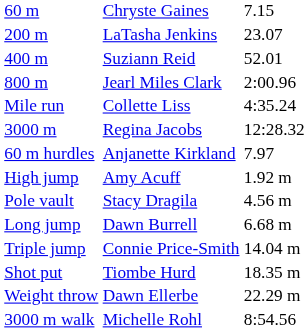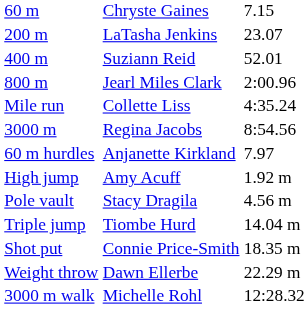 <table>
 <tr>
 <td><a href='#'>60 m</a></td>
 <td><a href='#'>Chryste Gaines</a></td>
 <td>7.15</td>
 <td></td>
 <td></td>
 <td></td>
 <td></td>
 </tr>
 <tr>
 <td><a href='#'>200 m</a></td>
 <td><a href='#'>LaTasha Jenkins</a></td>
 <td>23.07</td>
 <td></td>
 <td></td>
 <td></td>
 <td></td>
 </tr>
 <tr>
 <td><a href='#'>400 m</a></td>
 <td><a href='#'>Suziann Reid</a></td>
 <td>52.01</td>
 <td></td>
 <td></td>
 <td></td>
 <td></td>
 </tr>
 <tr>
 <td><a href='#'>800 m</a></td>
 <td><a href='#'>Jearl Miles Clark</a></td>
 <td>2:00.96</td>
 <td></td>
 <td></td>
 <td></td>
 <td></td>
 </tr>
 <tr>
 <td><a href='#'>Mile run</a></td>
 <td><a href='#'>Collette Liss</a></td>
 <td>4:35.24</td>
 <td></td>
 <td></td>
 <td></td>
 <td></td>
 </tr>
 <tr>
 <td><a href='#'>3000 m</a></td>
 <td><a href='#'>Regina Jacobs</a></td>
-<td>12:28.32</td>
+<td>8:54.56</td>
 <td></td>
 <td></td>
 <td></td>
 <td></td>
 </tr>
 <tr>
 <td><a href='#'>60 m hurdles</a></td>
 <td><a href='#'>Anjanette Kirkland</a></td>
 <td>7.97</td>
 <td></td>
 <td></td>
 <td></td>
 <td></td>
 </tr>
 <tr>
 <td><a href='#'>High jump</a></td>
 <td><a href='#'>Amy Acuff</a></td>
 <td>1.92 m</td>
 <td></td>
 <td></td>
 <td></td>
 <td></td>
 </tr>
 <tr>
 <td><a href='#'>Pole vault</a></td>
 <td><a href='#'>Stacy Dragila</a></td>
 <td>4.56 m</td>
 <td></td>
 <td></td>
 <td></td>
 <td></td>
 </tr>
 <tr>
-<td><a href='#'>Long jump</a></td>
-<td><a href='#'>Dawn Burrell</a></td>
-<td>6.68 m</td>
-<td></td>
-<td></td>
-<td></td>
-<td></td>
-</tr>
-<tr>
 <td><a href='#'>Triple jump</a></td>
-<td><a href='#'>Connie Price-Smith</a></td>
+<td><a href='#'>Tiombe Hurd</a></td>
 <td>14.04 m</td>
 <td></td>
 <td></td>
 <td></td>
 <td></td>
 </tr>
 <tr>
 <td><a href='#'>Shot put</a></td>
-<td><a href='#'>Tiombe Hurd</a></td>
+<td><a href='#'>Connie Price-Smith</a></td>
 <td>18.35 m</td>
 <td></td>
 <td></td>
 <td></td>
 <td></td>
 </tr>
 <tr>
 <td><a href='#'>Weight throw</a></td>
 <td><a href='#'>Dawn Ellerbe</a></td>
 <td>22.29 m</td>
 <td></td>
 <td></td>
 <td></td>
 <td></td>
 </tr>
 <tr>
 <td><a href='#'>3000 m walk</a></td>
 <td><a href='#'>Michelle Rohl</a></td>
-<td>8:54.56</td>
+<td>12:28.32</td>
 <td></td>
 <td></td>
 <td></td>
 <td></td>
 </tr>
 </table>
